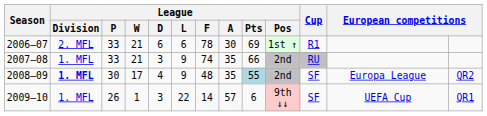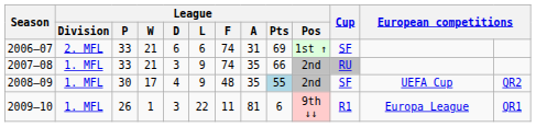 <table class="wikitable" style="text-align:center; font-size:100%">
 <tr>
 <th rowspan=2>Season</th>
 <th colspan=9>League</th>
 <th rowspan=2 width="30"><a href='#'>Cup</a></th>
 <th rowspan=2 colspan=2 width="200"><a href='#'>European competitions</a></th>
 </tr>
 <tr>
 <th>Division</th>
 <th width="25">P</th>
 <th width="25">W</th>
 <th width="25">D</th>
 <th width="25">L</th>
 <th width="25">F</th>
 <th width="25">A</th>
 <th width="25">Pts</th>
 <th width="40">Pos</th>
 </tr>
 <tr>
 <td>2006–07</td>
 <td><a href='#'>2. MFL</a></td>
 <td>33</td>
 <td>21</td>
 <td>6</td>
 <td>6</td>
-<td>78</td>
-<td>30</td>
+<td>74</td>
+<td>31</td>
 <td>69</td>
 <td bgcolor="#DDFFDD">1st ↑</td>
-<td><a href='#'>R1</a></td>
+<td><a href='#'>SF</a></td>
 <td></td>
 <td></td>
 </tr>
 <tr>
 <td>2007–08</td>
 <td><a href='#'>1. MFL</a></td>
 <td>33</td>
 <td>21</td>
 <td>3</td>
 <td>9</td>
 <td>74</td>
 <td>35</td>
 <td>66</td>
 <td bgcolor="silver">2nd</td>
 <td bgcolor="silver"><a href='#'>RU</a></td>
 <td></td>
 <td></td>
 </tr>
 <tr>
 <td>2008–09</td>
-<td><strong><a href='#'>1. MFL</a></strong></td>
+<td><a href='#'>1. MFL</a></td>
 <td>30</td>
 <td>17</td>
 <td>4</td>
 <td>9</td>
 <td>48</td>
 <td>35</td>
 <td style="background: lightblue;">55</td>
 <td bgcolor="silver">2nd</td>
 <td><a href='#'>SF</a></td>
-<td><a href='#'>Europa League</a></td>
+<td><a href='#'>UEFA Cup</a></td>
 <td><a href='#'>QR2</a></td>
 </tr>
 <tr>
 <td>2009–10</td>
 <td><a href='#'>1. MFL</a></td>
 <td>26</td>
 <td>1</td>
 <td>3</td>
 <td>22</td>
-<td>14</td>
-<td>57</td>
+<td>11</td>
+<td>81</td>
 <td>6</td>
 <td bgcolor="#FFCCCC">9th ↓↓</td>
-<td><a href='#'>SF</a></td>
-<td><a href='#'>UEFA Cup</a></td>
+<td><a href='#'>R1</a></td>
+<td><a href='#'>Europa League</a></td>
 <td><a href='#'>QR1</a></td>
 </tr>
 </table>
